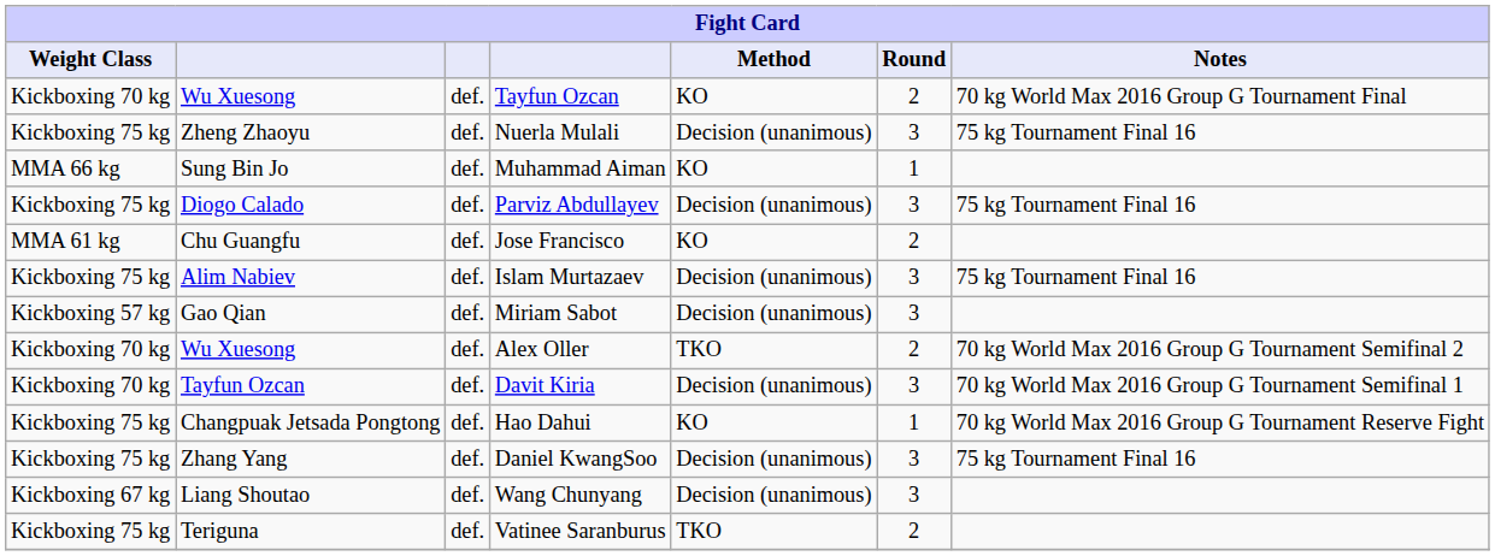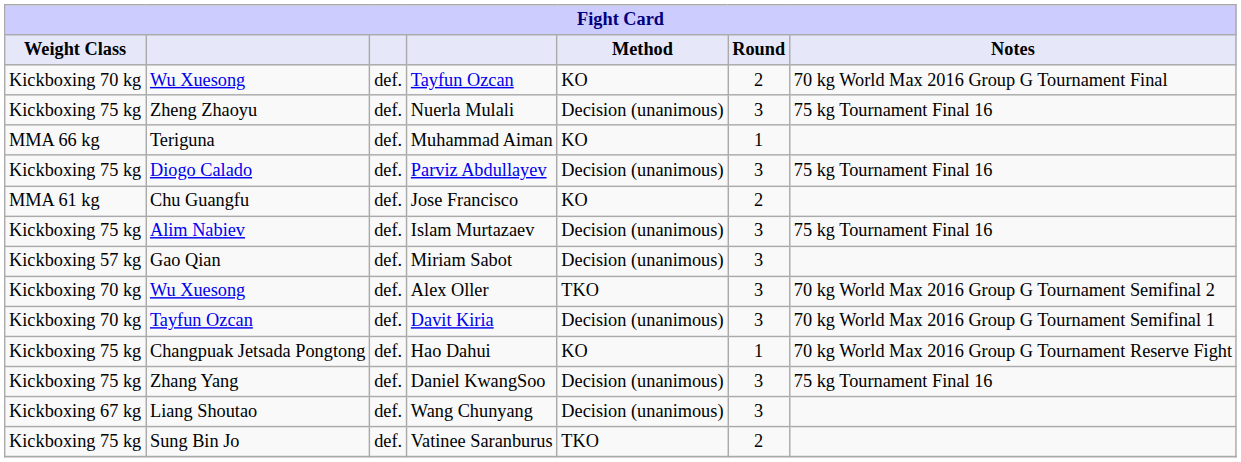 <table class="wikitable" style="font-size: 80%;">
 <tr>
 <th colspan="8" style="background-color: #ccf; color: #000080; text-align: center;"><strong>Fight Card</strong></th>
 </tr>
 <tr>
 <th colspan="1" style="background-color: #E6E8FA; color: #000000; text-align: center;">Weight Class</th>
 <th colspan="1" style="background-color: #E6E8FA; color: #000000; text-align: center;"></th>
 <th colspan="1" style="background-color: #E6E8FA; color: #000000; text-align: center;"></th>
 <th colspan="1" style="background-color: #E6E8FA; color: #000000; text-align: center;"></th>
 <th colspan="1" style="background-color: #E6E8FA; color: #000000; text-align: center;">Method</th>
 <th colspan="1" style="background-color: #E6E8FA; color: #000000; text-align: center;">Round</th>
 <th colspan="1" style="background-color: #E6E8FA; color: #000000; text-align: center;">Notes</th>
 </tr>
 <tr>
 <td>Kickboxing 70 kg</td>
 <td> <a href='#'>Wu Xuesong</a></td>
 <td align=center>def.</td>
 <td> <a href='#'>Tayfun Ozcan</a></td>
 <td>KO</td>
 <td align=center>2</td>
 <td>70 kg World Max 2016 Group G Tournament Final</td>
 </tr>
 <tr>
 <td>Kickboxing 75 kg</td>
 <td> Zheng Zhaoyu</td>
 <td align=center>def.</td>
 <td> Nuerla Mulali</td>
 <td>Decision (unanimous)</td>
 <td align=center>3</td>
 <td>75 kg Tournament Final 16</td>
 </tr>
 <tr>
 <td>MMA 66 kg</td>
-<td> Sung Bin Jo</td>
+<td> Teriguna</td>
 <td align=center>def.</td>
 <td> Muhammad Aiman</td>
 <td>KO</td>
 <td align=center>1</td>
 <td></td>
 </tr>
 <tr>
 <td>Kickboxing 75 kg</td>
 <td> <a href='#'>Diogo Calado</a></td>
 <td align=center>def.</td>
 <td> <a href='#'>Parviz Abdullayev</a></td>
 <td>Decision (unanimous)</td>
 <td align=center>3</td>
 <td>75 kg Tournament Final 16</td>
 </tr>
 <tr>
 <td>MMA 61 kg</td>
 <td> Chu Guangfu</td>
 <td align=center>def.</td>
 <td> Jose Francisco</td>
 <td>KO</td>
 <td align=center>2</td>
 <td></td>
 </tr>
 <tr>
 <td>Kickboxing 75 kg</td>
 <td> <a href='#'>Alim Nabiev</a></td>
 <td align=center>def.</td>
 <td> Islam Murtazaev</td>
 <td>Decision (unanimous)</td>
 <td align=center>3</td>
 <td>75 kg Tournament Final 16</td>
 </tr>
 <tr>
 <td>Kickboxing 57 kg</td>
 <td> Gao Qian</td>
 <td align=center>def.</td>
 <td> Miriam Sabot</td>
 <td>Decision (unanimous)</td>
 <td align=center>3</td>
 <td></td>
 </tr>
 <tr>
 <td>Kickboxing 70 kg</td>
 <td> <a href='#'>Wu Xuesong</a></td>
 <td align=center>def.</td>
 <td> Alex Oller</td>
 <td>TKO</td>
-<td align=center>2</td>
+<td align=center>3</td>
 <td>70 kg World Max 2016 Group G Tournament Semifinal 2</td>
 </tr>
 <tr>
 <td>Kickboxing 70 kg</td>
 <td> <a href='#'>Tayfun Ozcan</a></td>
 <td align=center>def.</td>
 <td> <a href='#'>Davit Kiria</a></td>
 <td>Decision (unanimous)</td>
 <td align=center>3</td>
 <td>70 kg World Max 2016 Group G Tournament Semifinal 1</td>
 </tr>
 <tr>
 <td>Kickboxing 75 kg</td>
 <td> Changpuak Jetsada Pongtong</td>
 <td align=center>def.</td>
 <td> Hao Dahui</td>
 <td>KO</td>
 <td align=center>1</td>
 <td>70 kg World Max 2016 Group G Tournament Reserve Fight</td>
 </tr>
 <tr>
 <td>Kickboxing 75 kg</td>
 <td> Zhang Yang</td>
 <td align=center>def.</td>
 <td> Daniel KwangSoo</td>
 <td>Decision (unanimous)</td>
 <td align=center>3</td>
 <td>75 kg Tournament Final 16</td>
 </tr>
 <tr>
 <td>Kickboxing 67 kg</td>
 <td> Liang Shoutao</td>
 <td align=center>def.</td>
 <td> Wang Chunyang</td>
 <td>Decision (unanimous)</td>
 <td align=center>3</td>
 <td></td>
 </tr>
 <tr>
 <td>Kickboxing 75 kg</td>
-<td> Teriguna</td>
+<td> Sung Bin Jo</td>
 <td align=center>def.</td>
 <td> Vatinee Saranburus</td>
 <td>TKO</td>
 <td align=center>2</td>
 <td></td>
 </tr>
 <tr>
 </tr>
 </table>
